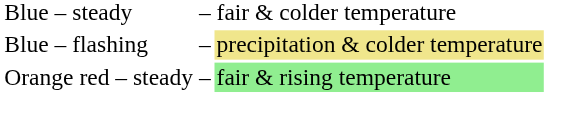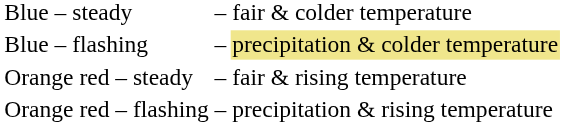 <table class="toccolours" style="font-size:100%;">
 <tr>
 <td></td>
 <td>Blue – steady</td>
 <td>–</td>
 <td>fair & colder temperature</td>
 </tr>
 <tr>
 <td></td>
 <td>Blue – flashing</td>
 <td>–</td>
 <td style="background: khaki;">precipitation & colder temperature</td>
 </tr>
 <tr>
 <td></td>
 <td>Orange red – steady</td>
 <td>–</td>
-<td style="background: lightgreen;">fair & rising temperature</td>
+<td>fair & rising temperature</td>
+</tr>
+<tr>
+<td></td>
+<td>Orange red – flashing</td>
+<td>–</td>
+<td>precipitation & rising temperature</td>
 </tr>
 </table>
